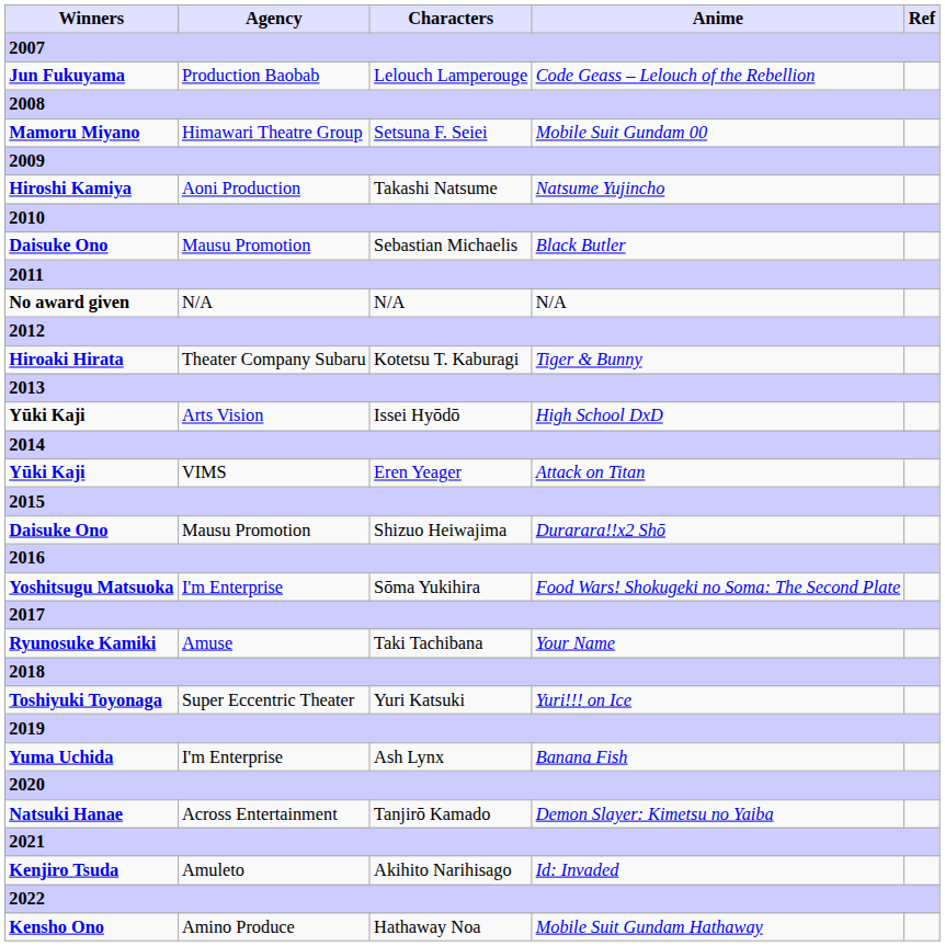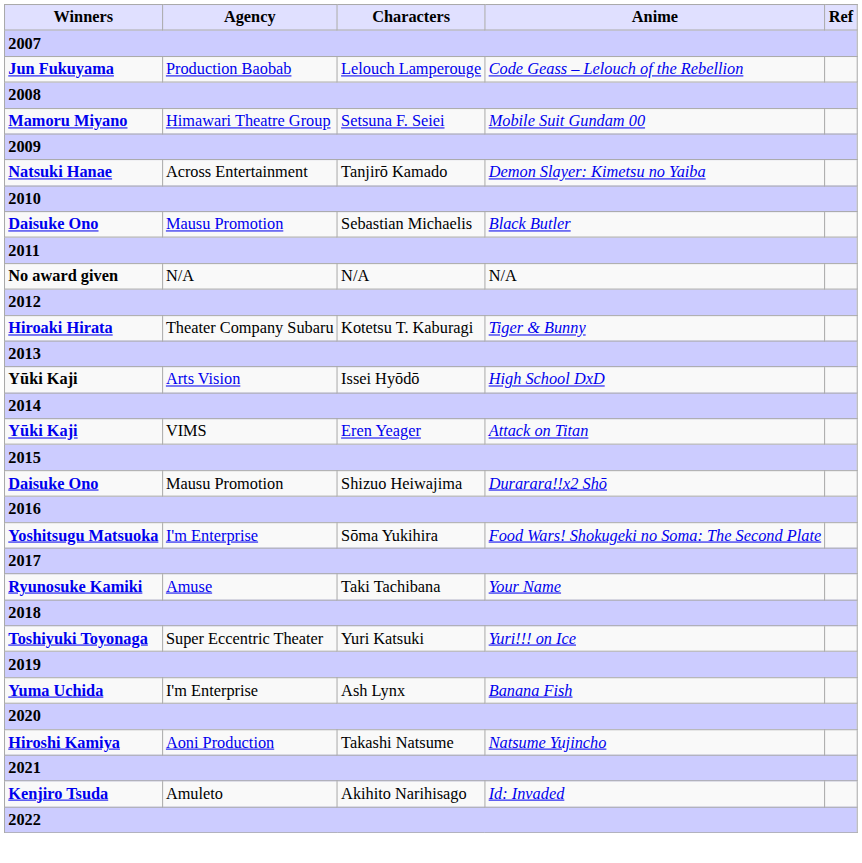 <table class="wikitable">
 <tr>
 <th style="background: #e0e0ff">Winners</th>
 <th style="background: #e0e0ff">Agency</th>
 <th style="background: #e0e0ff">Characters</th>
 <th style="background: #e0e0ff">Anime</th>
 <th style="background: #e0e0ff">Ref</th>
 </tr>
 <tr>
 <td colspan="5" style="background: #ccccff"><strong>2007</strong></td>
 </tr>
 <tr>
 <td><strong><a href='#'>Jun Fukuyama</a></strong></td>
 <td><a href='#'>Production Baobab</a></td>
 <td><a href='#'>Lelouch Lamperouge</a></td>
 <td><em><a href='#'>Code Geass – Lelouch of the Rebellion</a></em></td>
 <td></td>
 </tr>
 <tr>
 <td colspan="5" style="background: #ccccff"><strong>2008</strong></td>
 </tr>
 <tr>
 <td><strong><a href='#'>Mamoru Miyano</a></strong></td>
 <td><a href='#'>Himawari Theatre Group</a></td>
 <td><a href='#'>Setsuna F. Seiei</a></td>
 <td><em><a href='#'>Mobile Suit Gundam 00</a></em></td>
 <td></td>
 </tr>
 <tr>
 <td colspan="5" style="background: #ccccff"><strong>2009</strong></td>
 </tr>
 <tr>
-<td><strong><a href='#'>Hiroshi Kamiya</a></strong></td>
-<td><a href='#'>Aoni Production</a></td>
-<td>Takashi Natsume</td>
-<td><em><a href='#'>Natsume Yujincho</a></em></td>
+<td><strong><a href='#'>Natsuki Hanae</a></strong></td>
+<td>Across Entertainment</td>
+<td>Tanjirō Kamado</td>
+<td><em><a href='#'>Demon Slayer: Kimetsu no Yaiba</a></em></td>
 <td></td>
 </tr>
 <tr>
 <td colspan="5" style="background: #ccccff"><strong>2010</strong></td>
 </tr>
 <tr>
 <td><strong> <a href='#'>Daisuke Ono</a></strong></td>
 <td><a href='#'>Mausu Promotion</a></td>
 <td>Sebastian Michaelis</td>
 <td><em><a href='#'>Black Butler</a></em></td>
 <td></td>
 </tr>
 <tr>
 <td colspan="5" style="background: #ccccff"><strong>2011</strong></td>
 </tr>
 <tr>
 <td><strong>No award given</strong></td>
 <td>N/A</td>
 <td>N/A</td>
 <td>N/A</td>
 <td></td>
 </tr>
 <tr>
 <td colspan="5" style="background: #ccccff"><strong>2012</strong></td>
 </tr>
 <tr>
 <td><strong><a href='#'>Hiroaki Hirata</a></strong></td>
 <td>Theater Company Subaru</td>
 <td>Kotetsu T. Kaburagi</td>
 <td><em><a href='#'>Tiger & Bunny</a></em></td>
 <td></td>
 </tr>
 <tr>
 <td colspan="5" style="background: #ccccff"><strong>2013</strong></td>
 </tr>
 <tr>
 <td><strong>Yūki Kaji</strong></td>
 <td><a href='#'>Arts Vision</a></td>
 <td>Issei Hyōdō</td>
 <td><em><a href='#'>High School DxD</a></em></td>
 <td></td>
 </tr>
 <tr>
 <td colspan="5" style="background: #ccccff"><strong>2014</strong></td>
 </tr>
 <tr>
 <td><strong><a href='#'>Yūki Kaji</a></strong></td>
 <td>VIMS</td>
 <td><a href='#'>Eren Yeager</a></td>
 <td><em><a href='#'>Attack on Titan</a></em></td>
 <td></td>
 </tr>
 <tr>
 <td colspan="5" style="background: #ccccff"><strong>2015</strong></td>
 </tr>
 <tr>
 <td><strong><a href='#'>Daisuke Ono</a></strong></td>
 <td>Mausu Promotion</td>
 <td>Shizuo Heiwajima</td>
 <td><em><a href='#'>Durarara!!x2 Shō</a></em></td>
 <td></td>
 </tr>
 <tr>
 <td colspan="5" style="background: #ccccff"><strong>2016</strong></td>
 </tr>
 <tr>
 <td><strong><a href='#'>Yoshitsugu Matsuoka</a></strong></td>
 <td><a href='#'>I'm Enterprise</a></td>
 <td>Sōma Yukihira</td>
 <td><em><a href='#'>Food Wars! Shokugeki no Soma: The Second Plate</a></em></td>
 <td></td>
 </tr>
 <tr>
 <td colspan="5" style="background: #ccccff"><strong>2017</strong></td>
 </tr>
 <tr>
 <td><strong><a href='#'>Ryunosuke Kamiki</a></strong></td>
 <td><a href='#'>Amuse</a></td>
 <td>Taki Tachibana</td>
 <td><em><a href='#'>Your Name</a></em></td>
 <td></td>
 </tr>
 <tr>
 <td colspan="5" style="background: #ccccff"><strong>2018</strong></td>
 </tr>
 <tr>
 <td><strong><a href='#'>Toshiyuki Toyonaga</a></strong></td>
 <td>Super Eccentric Theater</td>
 <td>Yuri Katsuki</td>
 <td><em><a href='#'>Yuri!!! on Ice</a></em></td>
 <td></td>
 </tr>
 <tr>
 <td colspan="5" style="background: #ccccff"><strong>2019</strong></td>
 </tr>
 <tr>
 <td><strong><a href='#'>Yuma Uchida</a></strong></td>
 <td>I'm Enterprise</td>
 <td>Ash Lynx</td>
 <td><em><a href='#'>Banana Fish</a></em></td>
 <td></td>
 </tr>
 <tr>
 <td colspan="5" style="background: #ccccff"><strong>2020</strong></td>
 </tr>
 <tr>
-<td><strong><a href='#'>Natsuki Hanae</a></strong></td>
-<td>Across Entertainment</td>
-<td>Tanjirō Kamado</td>
-<td><em><a href='#'>Demon Slayer: Kimetsu no Yaiba</a></em></td>
+<td><strong><a href='#'>Hiroshi Kamiya</a></strong></td>
+<td><a href='#'>Aoni Production</a></td>
+<td>Takashi Natsume</td>
+<td><em><a href='#'>Natsume Yujincho</a></em></td>
 <td></td>
 </tr>
 <tr>
 <td colspan="5" style="background: #ccccff"><strong>2021</strong></td>
 </tr>
 <tr>
 <td><strong><a href='#'>Kenjiro Tsuda</a></strong></td>
 <td>Amuleto</td>
 <td>Akihito Narihisago</td>
 <td><em><a href='#'>Id: Invaded</a></em></td>
 <td></td>
 </tr>
 <tr>
 <td colspan="5" style="background: #ccccff"><strong>2022</strong></td>
 </tr>
-<tr>
-<td><strong><a href='#'>Kensho Ono</a></strong></td>
-<td>Amino Produce</td>
-<td>Hathaway Noa</td>
-<td><em><a href='#'>Mobile Suit Gundam Hathaway</a></em></td>
-<td></td>
-</tr>
 </table>
